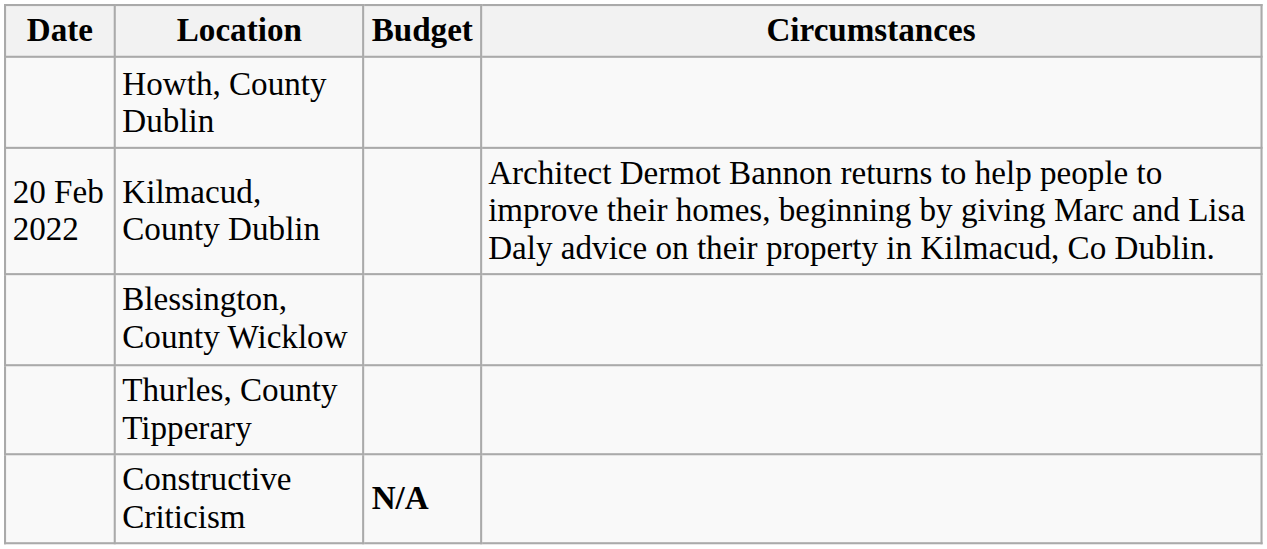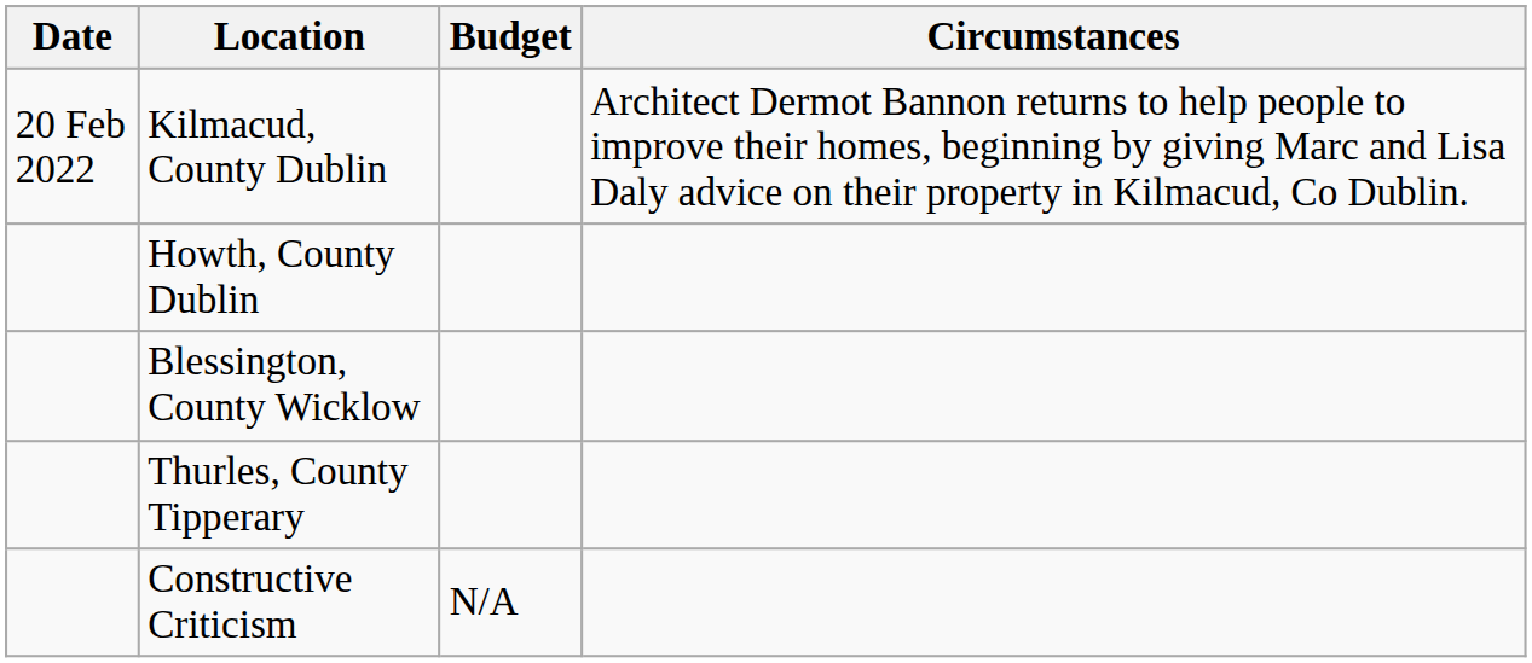 <table class="wikitable">
 <tr>
 <th>Date</th>
 <th>Location</th>
 <th>Budget</th>
 <th>Circumstances</th>
 </tr>
 <tr>
+<td>20 Feb 2022</td>
+<td>Kilmacud, County Dublin</td>
+<td></td>
+<td>Architect Dermot Bannon returns to help people to improve their homes, beginning by giving Marc and Lisa Daly advice on their property in Kilmacud, Co Dublin.</td>
+</tr>
+<tr>
 <td></td>
 <td>Howth, County Dublin</td>
 <td></td>
 <td></td>
-</tr>
-<tr>
-<td>20 Feb 2022</td>
-<td>Kilmacud, County Dublin</td>
-<td></td>
-<td>Architect Dermot Bannon returns to help people to improve their homes, beginning by giving Marc and Lisa Daly advice on their property in Kilmacud, Co Dublin.</td>
 </tr>
 <tr>
 <td></td>
 <td>Blessington, County Wicklow</td>
 <td></td>
 <td></td>
 </tr>
 <tr>
 <td></td>
 <td>Thurles, County Tipperary</td>
 <td></td>
 <td></td>
 </tr>
 <tr>
 <td></td>
 <td>Constructive Criticism</td>
-<td><strong>N/A</strong></td>
+<td>N/A</td>
 <td></td>
 </tr>
 </table>
